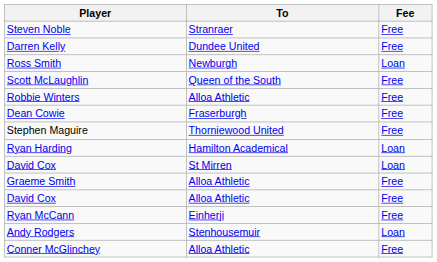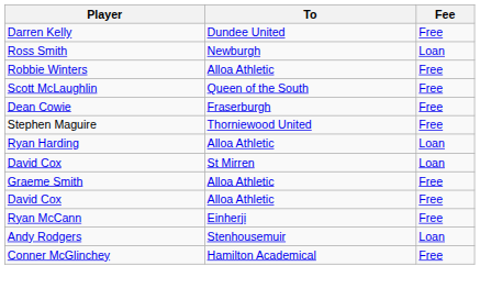 <table class="wikitable" style="text-align:center; font-size:95%;width:98%; text-align:left">
 <tr>
 <th>Player</th>
 <th>To</th>
 <th>Fee</th>
-</tr>
-<tr>
-<td> <a href='#'>Steven Noble</a></td>
-<td> <a href='#'>Stranraer</a></td>
-<td><a href='#'>Free</a></td>
 </tr>
 <tr>
 <td> <a href='#'>Darren Kelly</a></td>
 <td> <a href='#'>Dundee United</a></td>
 <td><a href='#'>Free</a></td>
 </tr>
 <tr>
 <td> <a href='#'>Ross Smith</a></td>
 <td> <a href='#'>Newburgh</a></td>
 <td><a href='#'>Loan</a></td>
 </tr>
 <tr>
-<td> <a href='#'>Scott McLaughlin</a></td>
-<td> <a href='#'>Queen of the South</a></td>
+<td> <a href='#'>Robbie Winters</a></td>
+<td> <a href='#'>Alloa Athletic</a></td>
 <td><a href='#'>Free</a></td>
 </tr>
 <tr>
-<td> <a href='#'>Robbie Winters</a></td>
-<td> <a href='#'>Alloa Athletic</a></td>
+<td> <a href='#'>Scott McLaughlin</a></td>
+<td> <a href='#'>Queen of the South</a></td>
 <td><a href='#'>Free</a></td>
 </tr>
 <tr>
 <td> <a href='#'>Dean Cowie</a></td>
 <td> <a href='#'>Fraserburgh</a></td>
 <td><a href='#'>Free</a></td>
 </tr>
 <tr>
 <td> Stephen Maguire</td>
 <td> <a href='#'>Thorniewood United</a></td>
 <td><a href='#'>Free</a></td>
 </tr>
 <tr>
 <td> <a href='#'>Ryan Harding</a></td>
-<td> <a href='#'>Hamilton Academical</a></td>
+<td> <a href='#'>Alloa Athletic</a></td>
 <td><a href='#'>Loan</a></td>
 </tr>
 <tr>
 <td> <a href='#'>David Cox</a></td>
 <td> <a href='#'>St Mirren</a></td>
 <td><a href='#'>Loan</a></td>
 </tr>
 <tr>
 <td> <a href='#'>Graeme Smith</a></td>
 <td> <a href='#'>Alloa Athletic</a></td>
 <td><a href='#'>Free</a></td>
 </tr>
 <tr>
 <td> <a href='#'>David Cox</a></td>
 <td> <a href='#'>Alloa Athletic</a></td>
 <td><a href='#'>Free</a></td>
 </tr>
 <tr>
 <td> <a href='#'>Ryan McCann</a></td>
 <td> <a href='#'>Einherji</a></td>
 <td><a href='#'>Free</a></td>
 </tr>
 <tr>
 <td> <a href='#'>Andy Rodgers</a></td>
 <td> <a href='#'>Stenhousemuir</a></td>
 <td><a href='#'>Loan</a></td>
 </tr>
 <tr>
 <td> <a href='#'>Conner McGlinchey</a></td>
-<td> <a href='#'>Alloa Athletic</a></td>
+<td> <a href='#'>Hamilton Academical</a></td>
 <td><a href='#'>Free</a></td>
 </tr>
 </table>
